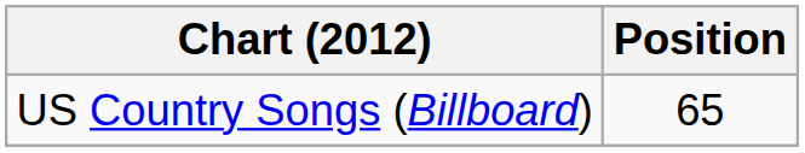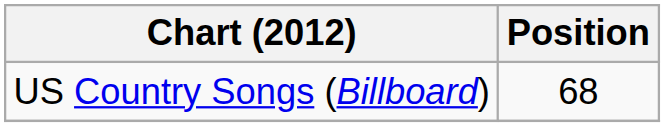 <table class="wikitable sortable">
 <tr>
 <th scope="col">Chart (2012)</th>
 <th scope="col">Position</th>
 </tr>
 <tr>
 <td>US <a href='#'>Country Songs</a> (<em><a href='#'>Billboard</a></em>)</td>
-<td align="center">65</td>
+<td align="center">68</td>
 </tr>
 <tr>
 </tr>
 </table>
